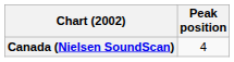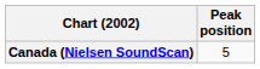 <table class="wikitable plainrowheaders" style="text-align:center">
 <tr>
 <th>Chart (2002)</th>
 <th>Peak<br>position</th>
 </tr>
 <tr>
 <th scope="row">Canada (<a href='#'>Nielsen SoundScan</a>)</th>
-<td>4</td>
+<td>5</td>
 </tr>
 </table>
